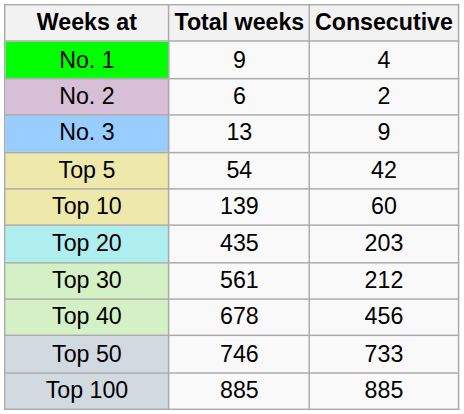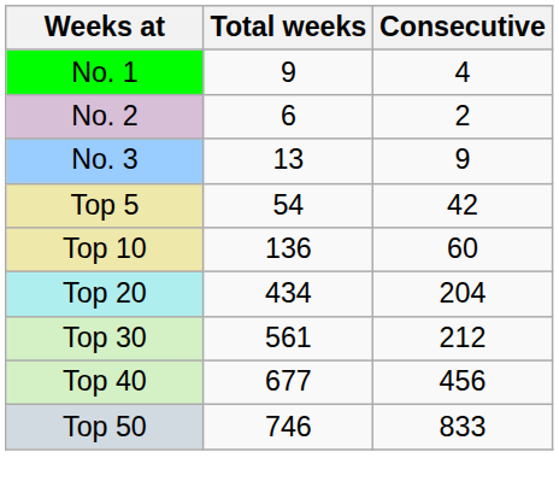 <table class=wikitable style=text-align:center;>
 <tr>
 <th width=106>Weeks at</th>
 <th>Total weeks</th>
 <th>Consecutive</th>
 </tr>
 <tr>
 <td style="background:lime">No. 1</td>
 <td>9</td>
 <td>4</td>
 </tr>
 <tr>
 <td style="background:thistle">No. 2</td>
 <td>6</td>
 <td>2</td>
 </tr>
 <tr>
 <td style="background:#99ccff">No. 3</td>
 <td>13</td>
 <td>9</td>
 </tr>
 <tr>
 <td style="background:#eee8aa">Top 5</td>
 <td>54</td>
 <td>42</td>
 </tr>
 <tr>
 <td style="background:#eee8aa">Top 10</td>
-<td>139</td>
+<td>136</td>
 <td>60</td>
 </tr>
 <tr>
 <td style="background:#afeeee">Top 20</td>
-<td>435</td>
-<td>203</td>
+<td>434</td>
+<td>204</td>
 </tr>
 <tr>
 <td style="background:#d4f1c5">Top 30</td>
 <td>561</td>
 <td>212</td>
 </tr>
 <tr>
 <td style="background:#d4f1c5">Top 40</td>
-<td>678</td>
+<td>677</td>
 <td>456</td>
 </tr>
 <tr>
 <td style="background:#d2dae1">Top 50</td>
 <td>746</td>
-<td>733</td>
-</tr>
-<tr>
-<td style="background:#d2dae1">Top 100</td>
-<td>885</td>
-<td>885</td>
+<td>833</td>
 </tr>
 </table>
